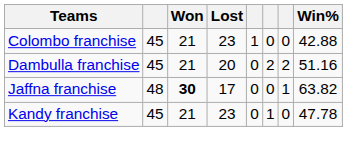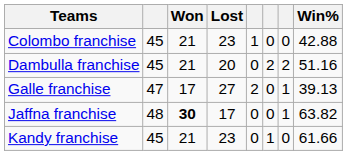 <table class="wikitable" style="text-align:center">
 <tr>
 <th>Teams</th>
 <th></th>
 <th>Won</th>
 <th>Lost</th>
 <th></th>
 <th></th>
 <th></th>
 <th>Win%</th>
 </tr>
 <tr>
 <td style="text-align:left"><a href='#'>Colombo franchise</a></td>
 <td>45</td>
 <td>21</td>
 <td>23</td>
 <td>1</td>
 <td>0</td>
 <td>0</td>
 <td>42.88</td>
 </tr>
 <tr>
 <td style="text-align:left"><a href='#'>Dambulla franchise</a></td>
 <td>45</td>
 <td>21</td>
 <td>20</td>
 <td>0</td>
 <td>2</td>
 <td>2</td>
 <td>51.16</td>
 </tr>
 <tr>
+<td style="text-align:left"><a href='#'>Galle franchise</a></td>
+<td>47</td>
+<td>17</td>
+<td>27</td>
+<td>2</td>
+<td>0</td>
+<td>1</td>
+<td>39.13</td>
+</tr>
+<tr>
 <td style="text-align:left"><a href='#'>Jaffna franchise</a></td>
 <td>48</td>
 <td><strong>30</strong></td>
 <td>17</td>
 <td>0</td>
 <td>0</td>
 <td>1</td>
 <td>63.82</td>
 </tr>
 <tr>
 <td style="text-align:left"><a href='#'>Kandy franchise</a></td>
 <td>45</td>
 <td>21</td>
 <td>23</td>
 <td>0</td>
 <td>1</td>
 <td>0</td>
-<td>47.78</td>
+<td>61.66</td>
 </tr>
 </table>
